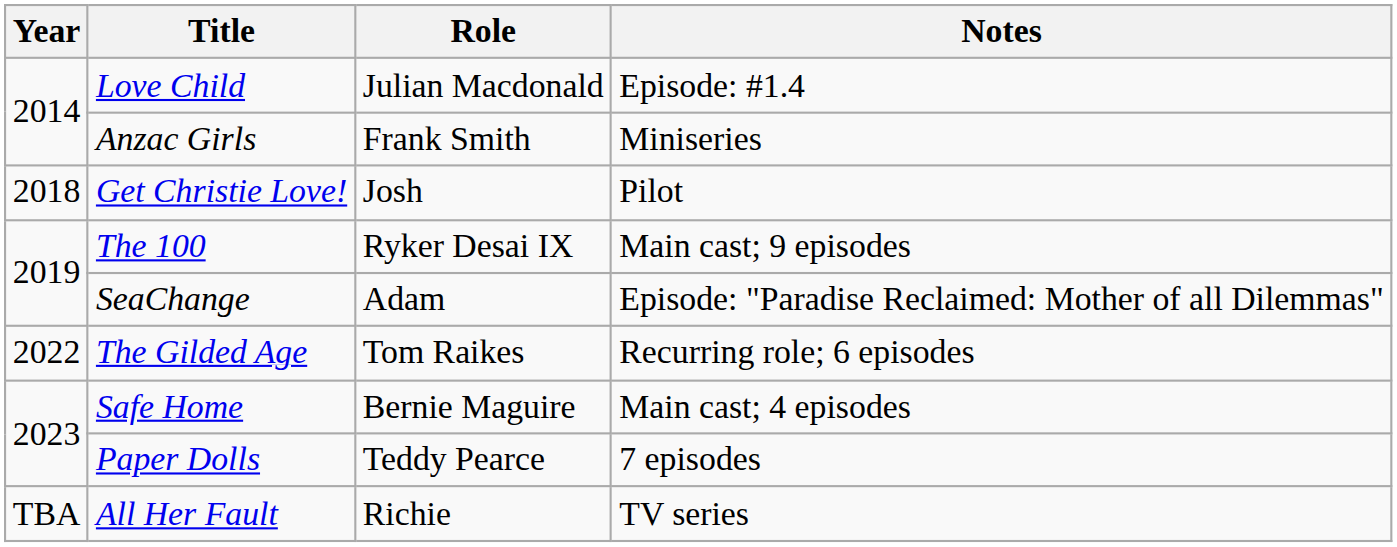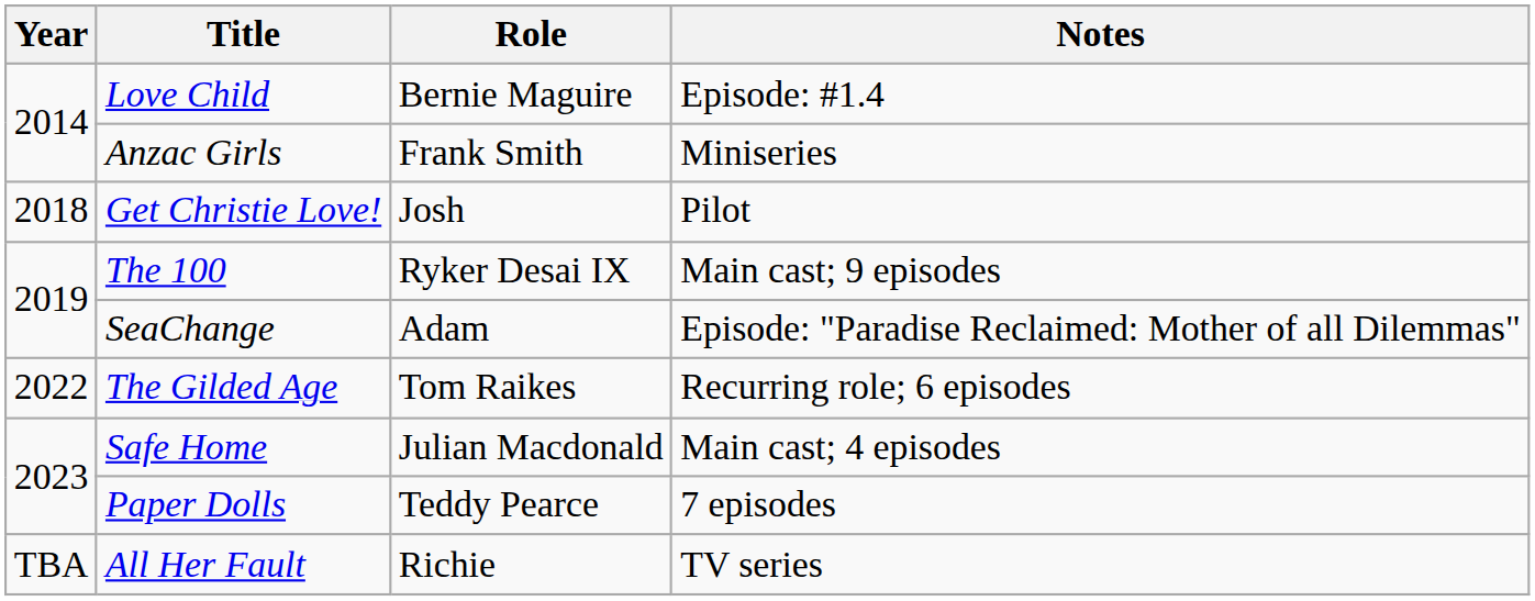 <table class="wikitable sortable">
 <tr>
 <th>Year</th>
 <th>Title</th>
 <th>Role</th>
 <th class="unsortable">Notes</th>
 </tr>
 <tr>
 <td rowspan="2">2014</td>
 <td><em><a href='#'>Love Child</a></em></td>
-<td>Julian Macdonald</td>
+<td>Bernie Maguire</td>
 <td>Episode: #1.4</td>
 </tr>
 <tr>
 <td><em>Anzac Girls</em></td>
 <td>Frank Smith</td>
 <td>Miniseries</td>
 </tr>
 <tr>
 <td>2018</td>
 <td><em><a href='#'>Get Christie Love!</a></em></td>
 <td>Josh</td>
 <td>Pilot</td>
 </tr>
 <tr>
 <td rowspan="2">2019</td>
 <td><em><a href='#'>The 100</a></em></td>
 <td>Ryker Desai IX</td>
 <td>Main cast; 9 episodes</td>
 </tr>
 <tr>
 <td><em>SeaChange</em></td>
 <td>Adam</td>
 <td>Episode: "Paradise Reclaimed: Mother of all Dilemmas"</td>
 </tr>
 <tr>
 <td>2022</td>
 <td><em><a href='#'>The Gilded Age</a></em></td>
 <td>Tom Raikes</td>
 <td>Recurring role; 6 episodes</td>
 </tr>
 <tr>
 <td rowspan="2">2023</td>
 <td><em><a href='#'>Safe Home</a></em></td>
-<td>Bernie Maguire</td>
+<td>Julian Macdonald</td>
 <td>Main cast; 4 episodes</td>
 </tr>
 <tr>
 <td><em><a href='#'>Paper Dolls</a></em></td>
 <td>Teddy Pearce</td>
 <td>7 episodes</td>
 </tr>
 <tr>
 <td>TBA</td>
 <td><em><a href='#'>All Her Fault</a></em></td>
 <td>Richie</td>
 <td>TV series</td>
 </tr>
 </table>
